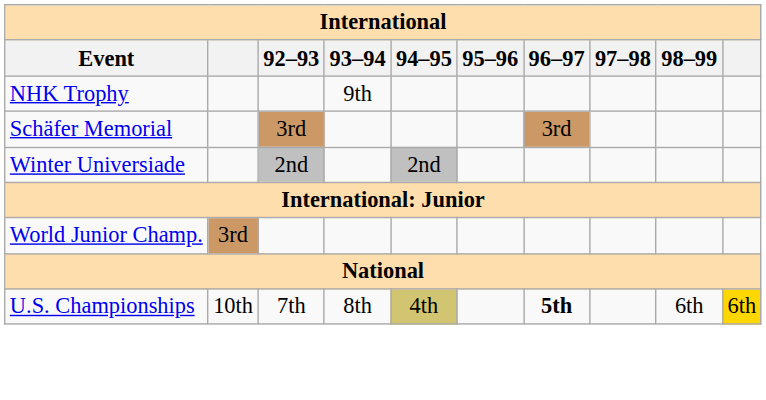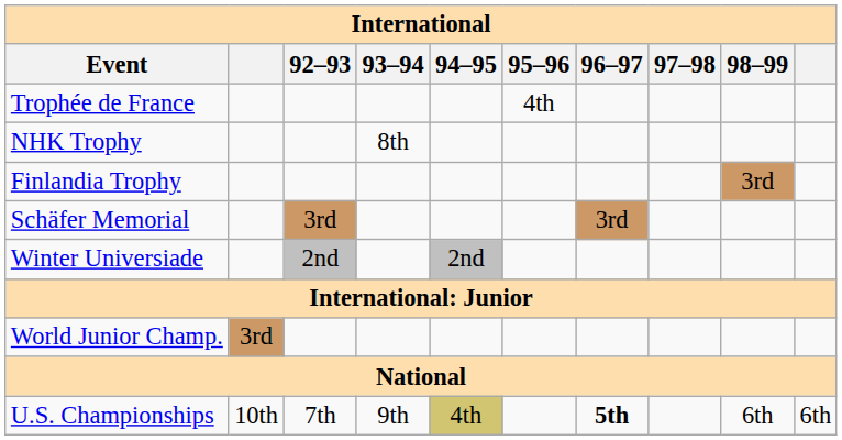 <table class="wikitable" style="text-align:center">
 <tr>
 <th style="background-color: #ffdead; " colspan=10 align=center>International</th>
 </tr>
 <tr>
 <th>Event</th>
 <th></th>
 <th>92–93</th>
 <th>93–94</th>
 <th>94–95</th>
 <th>95–96</th>
 <th>96–97</th>
 <th>97–98</th>
 <th>98–99</th>
 <th></th>
 </tr>
 <tr>
+<td align=left> <a href='#'>Trophée de France</a></td>
+<td></td>
+<td></td>
+<td></td>
+<td></td>
+<td>4th</td>
+<td></td>
+<td></td>
+<td></td>
+<td></td>
+</tr>
+<tr>
 <td align=left><a href='#'>NHK Trophy</a></td>
 <td></td>
 <td></td>
-<td>9th</td>
+<td>8th</td>
 <td></td>
 <td></td>
 <td></td>
 <td></td>
 <td></td>
+<td></td>
+</tr>
+<tr>
+<td align=left><a href='#'>Finlandia Trophy</a></td>
+<td></td>
+<td></td>
+<td></td>
+<td></td>
+<td></td>
+<td></td>
+<td></td>
+<td bgcolor=cc9966>3rd</td>
 <td></td>
 </tr>
 <tr>
 <td align=left><a href='#'>Schäfer Memorial</a></td>
 <td></td>
 <td bgcolor=cc9966>3rd</td>
 <td></td>
 <td></td>
 <td></td>
 <td bgcolor=cc9966>3rd</td>
 <td></td>
 <td></td>
 <td></td>
 </tr>
 <tr>
 <td align=left><a href='#'>Winter Universiade</a></td>
 <td></td>
 <td bgcolor=silver>2nd</td>
 <td></td>
 <td bgcolor=silver>2nd</td>
 <td></td>
 <td></td>
 <td></td>
 <td></td>
 <td></td>
 </tr>
 <tr>
 <th style="background-color: #ffdead; " colspan=10 align=center>International: Junior</th>
 </tr>
 <tr>
 <td align=left><a href='#'>World Junior Champ.</a></td>
 <td bgcolor=cc9966>3rd</td>
 <td></td>
 <td></td>
 <td></td>
 <td></td>
 <td></td>
 <td></td>
 <td></td>
 <td></td>
 </tr>
 <tr>
 <th style="background-color: #ffdead; " colspan=10 align=center>National</th>
 </tr>
 <tr>
 <td align=left><a href='#'>U.S. Championships</a></td>
 <td>10th</td>
 <td>7th</td>
-<td>8th</td>
+<td>9th</td>
 <td bgcolor=d1c571>4th</td>
 <td></td>
 <td><strong>5th</strong></td>
 <td></td>
 <td>6th</td>
-<td style="background: gold;">6th</td>
+<td>6th</td>
 </tr>
 </table>
